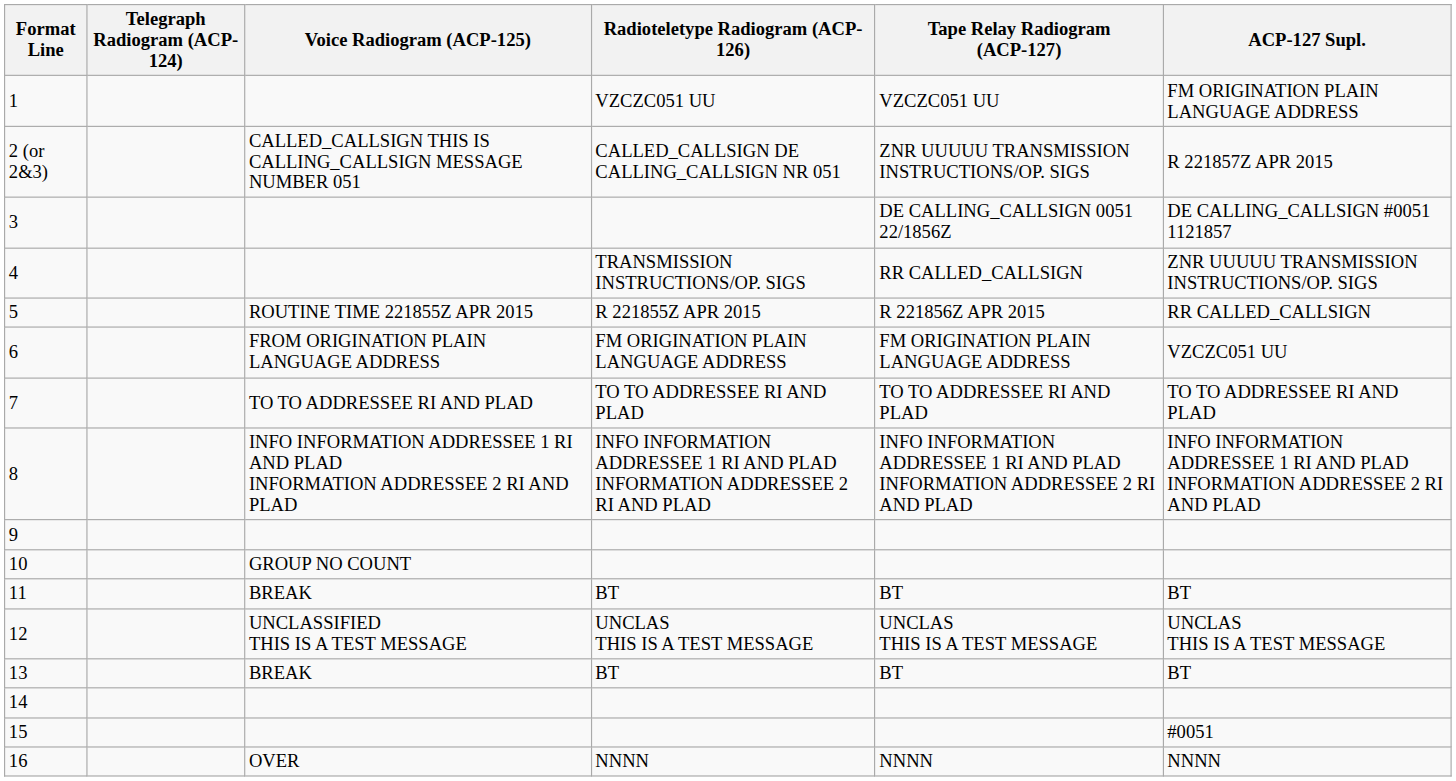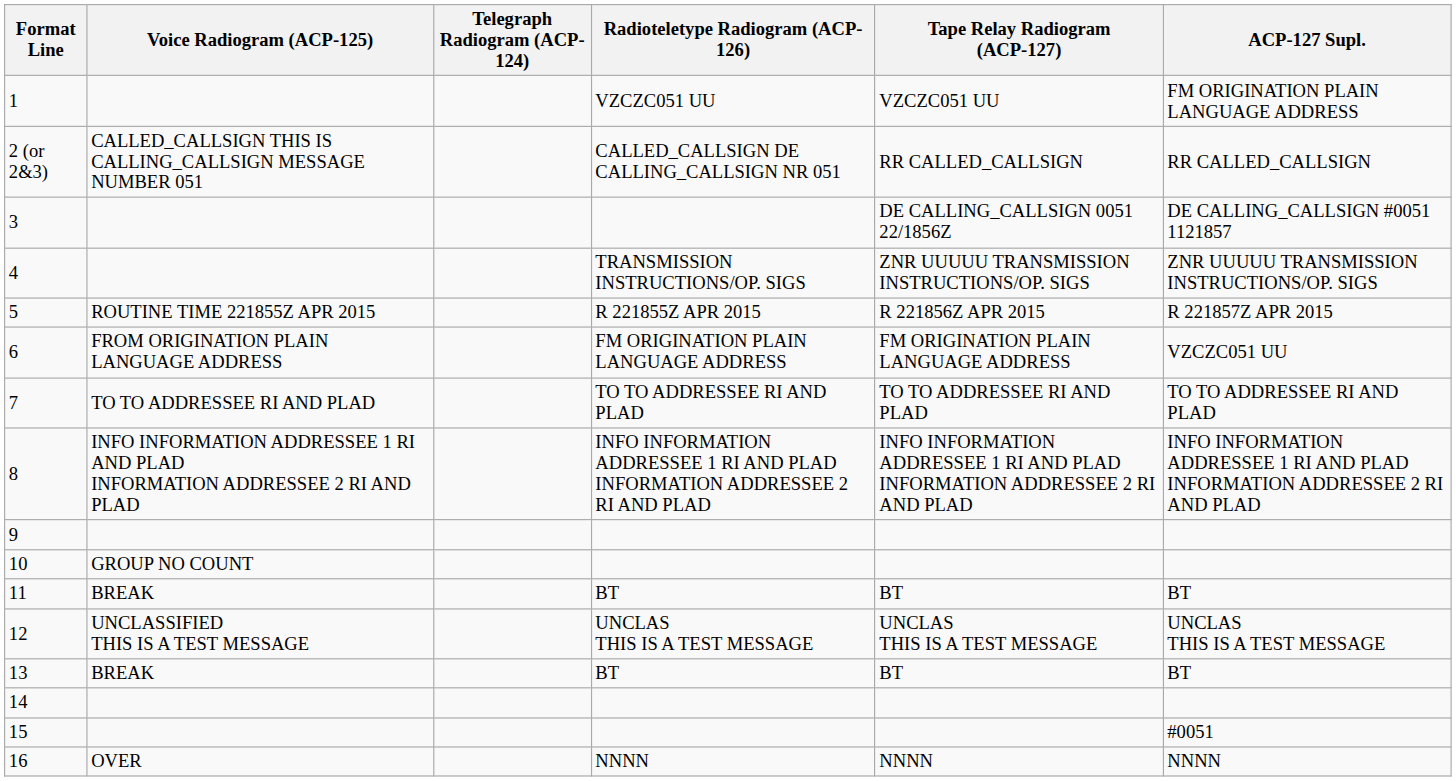 <table class="wikitable">
 <tr>
 <th>Format Line</th>
+<th>Voice Radiogram (ACP-125)</th>
 <th>Telegraph Radiogram (ACP-124)</th>
-<th>Voice Radiogram (ACP-125)</th>
 <th>Radioteletype Radiogram (ACP-126)</th>
 <th>Tape Relay Radiogram<br>(ACP-127)</th>
 <th>ACP-127 Supl.</th>
 </tr>
 <tr>
 <td>1</td>
 <td></td>
 <td></td>
 <td>VZCZC051 UU</td>
 <td>VZCZC051 UU</td>
 <td>FM ORIGINATION PLAIN LANGUAGE ADDRESS</td>
 </tr>
 <tr>
 <td>2 (or 2&3)</td>
+<td>CALLED_CALLSIGN THIS IS CALLING_CALLSIGN MESSAGE NUMBER 051</td>
 <td></td>
-<td>CALLED_CALLSIGN THIS IS CALLING_CALLSIGN MESSAGE NUMBER 051</td>
 <td>CALLED_CALLSIGN DE CALLING_CALLSIGN NR 051</td>
-<td>ZNR UUUUU TRANSMISSION INSTRUCTIONS/OP. SIGS</td>
-<td>R 221857Z APR 2015</td>
+<td>RR CALLED_CALLSIGN</td>
+<td>RR CALLED_CALLSIGN</td>
 </tr>
 <tr>
 <td>3</td>
 <td></td>
 <td></td>
 <td></td>
 <td>DE CALLING_CALLSIGN 0051 22/1856Z</td>
 <td>DE CALLING_CALLSIGN #0051 1121857</td>
 </tr>
 <tr>
 <td>4</td>
 <td></td>
 <td></td>
 <td>TRANSMISSION INSTRUCTIONS/OP. SIGS</td>
-<td>RR CALLED_CALLSIGN</td>
+<td>ZNR UUUUU TRANSMISSION INSTRUCTIONS/OP. SIGS</td>
 <td>ZNR UUUUU TRANSMISSION INSTRUCTIONS/OP. SIGS</td>
 </tr>
 <tr>
 <td>5</td>
+<td>ROUTINE TIME 221855Z APR 2015</td>
 <td></td>
-<td>ROUTINE TIME 221855Z APR 2015</td>
 <td>R 221855Z APR 2015</td>
 <td>R 221856Z APR 2015</td>
-<td>RR CALLED_CALLSIGN</td>
+<td>R 221857Z APR 2015</td>
 </tr>
 <tr>
 <td>6</td>
+<td>FROM ORIGINATION PLAIN LANGUAGE ADDRESS</td>
 <td></td>
-<td>FROM ORIGINATION PLAIN LANGUAGE ADDRESS</td>
 <td>FM ORIGINATION PLAIN LANGUAGE ADDRESS</td>
 <td>FM ORIGINATION PLAIN LANGUAGE ADDRESS</td>
 <td>VZCZC051 UU</td>
 </tr>
 <tr>
 <td>7</td>
+<td>TO TO ADDRESSEE RI AND PLAD</td>
 <td></td>
-<td>TO TO ADDRESSEE RI AND PLAD</td>
 <td>TO TO ADDRESSEE RI AND PLAD</td>
 <td>TO TO ADDRESSEE RI AND PLAD</td>
 <td>TO TO ADDRESSEE RI AND PLAD</td>
 </tr>
 <tr>
 <td>8</td>
+<td>INFO INFORMATION ADDRESSEE 1 RI AND PLAD<br>INFORMATION ADDRESSEE 2 RI AND PLAD</td>
 <td></td>
-<td>INFO INFORMATION ADDRESSEE 1 RI AND PLAD<br>INFORMATION ADDRESSEE 2 RI AND PLAD</td>
 <td>INFO INFORMATION ADDRESSEE 1 RI AND PLAD<br>INFORMATION ADDRESSEE 2 RI AND PLAD</td>
 <td>INFO INFORMATION ADDRESSEE 1 RI AND PLAD<br>INFORMATION ADDRESSEE 2 RI AND PLAD</td>
 <td>INFO INFORMATION ADDRESSEE 1 RI AND PLAD<br>INFORMATION ADDRESSEE 2 RI AND PLAD</td>
 </tr>
 <tr>
 <td>9</td>
 <td></td>
 <td></td>
 <td></td>
 <td></td>
 <td></td>
 </tr>
 <tr>
 <td>10</td>
+<td>GROUP NO COUNT</td>
 <td></td>
-<td>GROUP NO COUNT</td>
 <td></td>
 <td></td>
 <td></td>
 </tr>
 <tr>
 <td>11</td>
+<td>BREAK</td>
 <td></td>
-<td>BREAK</td>
 <td>BT</td>
 <td>BT</td>
 <td>BT</td>
 </tr>
 <tr>
 <td>12</td>
+<td>UNCLASSIFIED<br>THIS IS A TEST MESSAGE</td>
 <td></td>
-<td>UNCLASSIFIED<br>THIS IS A TEST MESSAGE</td>
 <td>UNCLAS<br>THIS IS A TEST MESSAGE</td>
 <td>UNCLAS<br>THIS IS A TEST MESSAGE</td>
 <td>UNCLAS<br>THIS IS A TEST MESSAGE</td>
 </tr>
 <tr>
 <td>13</td>
+<td>BREAK</td>
 <td></td>
-<td>BREAK</td>
 <td>BT</td>
 <td>BT</td>
 <td>BT</td>
 </tr>
 <tr>
 <td>14</td>
 <td></td>
 <td></td>
 <td></td>
 <td></td>
 <td></td>
 </tr>
 <tr>
 <td>15</td>
 <td></td>
 <td></td>
 <td></td>
 <td></td>
 <td>#0051</td>
 </tr>
 <tr>
 <td>16</td>
+<td>OVER</td>
 <td></td>
-<td>OVER</td>
 <td>NNNN</td>
 <td>NNNN</td>
 <td>NNNN</td>
 </tr>
 </table>
